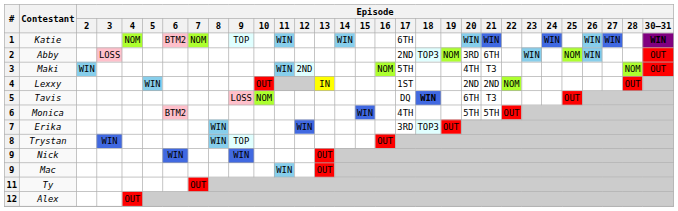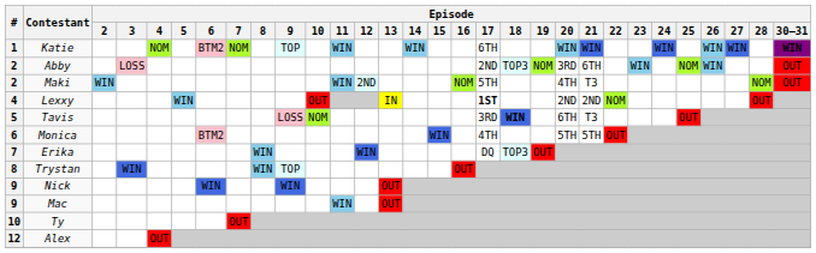 <table class="wikitable" style="text-align:center">
 <tr>
 <th rowspan=2>#</th>
 <th rowspan=2>Contestant</th>
 <th colspan=29>Episode</th>
 </tr>
 <tr>
 <th colspan=1>2</th>
 <th colspan=1>3</th>
 <th colspan=1>4</th>
 <th colspan=1>5</th>
 <th colspan=1>6</th>
 <th colspan=1>7</th>
 <th colspan=1>8</th>
 <th colspan=1>9</th>
 <th colspan=1>10</th>
 <th colspan=1>11</th>
 <th colspan=1>12</th>
 <th colspan=1>13</th>
 <th colspan=1>14</th>
 <th colspan=1>15</th>
 <th colspan=1>16</th>
 <th colspan=1>17</th>
 <th colspan=1>18</th>
 <th colspan=1>19</th>
 <th colspan=1>20</th>
 <th colspan=1>21</th>
 <th colspan=1>22</th>
 <th colspan=1>23</th>
 <th colspan=1>24</th>
 <th colspan=1>25</th>
 <th colspan=1>26</th>
 <th colspan=1>27</th>
 <th colspan=1>28<br></th>
 <th colspan=1>30–31</th>
 </tr>
 <tr>
 <th>1</th>
 <td><em>Katie</em></td>
 <td bgcolor="white"></td>
 <td bgcolor="white"></td>
 <td bgcolor="greenyellow">NOM</td>
 <td bgcolor="white"></td>
 <td bgcolor="pink">BTM2</td>
 <td bgcolor="greenyellow">NOM</td>
 <td bgcolor="white"></td>
 <td bgcolor="lightcyan">TOP</td>
 <td bgcolor="white"></td>
 <td bgcolor="skyblue">WIN</td>
 <td bgcolor="white"></td>
 <td bgcolor="white"></td>
 <td bgcolor="skyblue">WIN</td>
 <td bgcolor="white"></td>
 <td bgcolor="white"></td>
 <td bgcolor="white">6TH</td>
 <td bgcolor="white"></td>
 <td bgcolor="white"></td>
 <td bgcolor="skyblue">WIN</td>
 <td bgcolor="royalblue"><span>WIN</span></td>
 <td bgcolor="white"></td>
 <td bgcolor="white"></td>
 <td bgcolor="royalblue"><span>WIN</span></td>
 <td bgcolor="white"></td>
 <td bgcolor="skyblue">WIN</td>
 <td bgcolor="royalblue"><span>WIN</span></td>
 <td bgcolor="white"></td>
 <td bgcolor="purple"><span><strong>WIN</strong></span></td>
 </tr>
 <tr>
 <th>2</th>
 <td><em>Abby</em></td>
 <td bgcolor="white"></td>
 <td bgcolor="pink">LOSS</td>
 <td bgcolor="white"></td>
 <td bgcolor="white"></td>
 <td bgcolor="white"></td>
 <td bgcolor="white"></td>
 <td bgcolor="white"></td>
 <td bgcolor="white"></td>
 <td bgcolor="white"></td>
 <td bgcolor="white"></td>
 <td bgcolor="white"></td>
 <td bgcolor="white"></td>
 <td bgcolor="white"></td>
 <td bgcolor="white"></td>
 <td bgcolor="white"></td>
 <td bgcolor="white">2ND</td>
 <td bgcolor="lightcyan">TOP3</td>
 <td bgcolor="greenyellow">NOM</td>
 <td bgcolor="white">3RD</td>
 <td bgcolor="white">6TH</td>
 <td bgcolor="white"></td>
 <td bgcolor="skyblue">WIN</td>
 <td bgcolor="white"></td>
 <td bgcolor="greenyellow">NOM</td>
 <td bgcolor="skyblue">WIN</td>
 <td bgcolor="white"></td>
 <td bgcolor="white"></td>
 <td bgcolor="red"><span>OUT</span></td>
 </tr>
 <tr>
-<th>3</th>
+<th>2</th>
 <td><em>Maki</em></td>
 <td bgcolor="skyblue">WIN</td>
 <td bgcolor="white"></td>
 <td bgcolor="white"></td>
 <td bgcolor="white"></td>
 <td bgcolor="white"></td>
 <td bgcolor="white"></td>
 <td bgcolor="white"></td>
 <td bgcolor="white"></td>
 <td bgcolor="white"></td>
 <td bgcolor="skyblue">WIN</td>
 <td bgcolor="lightcyan">2ND</td>
 <td bgcolor="white"></td>
 <td bgcolor="white"></td>
 <td bgcolor="white"></td>
 <td bgcolor="greenyellow">NOM</td>
 <td bgcolor="white">5TH</td>
 <td bgcolor="white"></td>
 <td bgcolor="white"></td>
 <td bgcolor="white">4TH</td>
 <td bgcolor="white">T3</td>
 <td bgcolor="white"></td>
 <td bgcolor="white"></td>
 <td bgcolor="white"></td>
 <td bgcolor="white"></td>
 <td bgcolor="white"></td>
 <td bgcolor="white"></td>
 <td bgcolor="greenyellow">NOM</td>
 <td bgcolor="red"><span>OUT</span></td>
 </tr>
 <tr>
 <th>4</th>
 <td><em>Lexxy</em></td>
 <td bgcolor="white"></td>
 <td bgcolor="white"></td>
 <td bgcolor="white"></td>
 <td bgcolor="skyblue">WIN</td>
 <td bgcolor="white"></td>
 <td bgcolor="white"></td>
 <td bgcolor="white"></td>
 <td bgcolor="white"></td>
 <td bgcolor="red"><span>OUT</span></td>
 <td bgcolor="#CCCCCC" colspan=2></td>
 <td bgcolor="yellow">IN</td>
 <td bgcolor="white"></td>
 <td bgcolor="white"></td>
 <td bgcolor="white"></td>
-<td bgcolor="white">1ST</td>
+<td bgcolor="white"><strong>1ST</strong></td>
 <td bgcolor="white"></td>
 <td bgcolor="white"></td>
 <td bgcolor="white">2ND</td>
 <td bgcolor="white">2ND</td>
 <td bgcolor="greenyellow">NOM</td>
 <td bgcolor="white"></td>
 <td bgcolor="white"></td>
 <td bgcolor="white"></td>
 <td bgcolor="white"></td>
 <td bgcolor="white"></td>
 <td bgcolor="red"><span>OUT</span></td>
 <td bgcolor="#CCCCCC" colspan=30></td>
 </tr>
 <tr>
 <th>5</th>
 <td><em>Tavis</em></td>
 <td bgcolor="white"></td>
 <td bgcolor="white"></td>
 <td bgcolor="white"></td>
 <td bgcolor="white"></td>
 <td bgcolor="white"></td>
 <td bgcolor="white"></td>
 <td bgcolor="white"></td>
 <td bgcolor="pink">LOSS</td>
 <td bgcolor="greenyellow">NOM</td>
 <td bgcolor="white"></td>
 <td bgcolor="white"></td>
 <td bgcolor="white"></td>
 <td bgcolor="white"></td>
 <td bgcolor="white"></td>
 <td bgcolor="white"></td>
-<td bgcolor="white">DQ</td>
+<td bgcolor="white">3RD</td>
 <td bgcolor="royalblue"><strong><span>WIN</span></strong></td>
 <td bgcolor="white"></td>
 <td bgcolor="white">6TH</td>
 <td bgcolor="white">T3</td>
 <td bgcolor="white"></td>
 <td bgcolor="white"></td>
 <td bgcolor="white"></td>
 <td bgcolor="red"><span>OUT</span></td>
 <td bgcolor="#CCCCCC" colspan=30></td>
 </tr>
 <tr>
 <th>6</th>
 <td><em>Monica</em></td>
 <td bgcolor="white"></td>
 <td bgcolor="white"></td>
 <td bgcolor="white"></td>
 <td bgcolor="white"></td>
 <td bgcolor="pink">BTM2</td>
 <td bgcolor="white"></td>
 <td bgcolor="white"></td>
 <td bgcolor="white"></td>
 <td bgcolor="white"></td>
 <td bgcolor="white"></td>
 <td bgcolor="white"></td>
 <td bgcolor="white"></td>
 <td bgcolor="white"></td>
 <td bgcolor="royalblue"><span>WIN</span></td>
 <td bgcolor="white"></td>
 <td bgcolor="white">4TH</td>
 <td bgcolor="white"></td>
 <td bgcolor="white"></td>
 <td bgcolor="white">5TH</td>
 <td bgcolor="white">5TH</td>
 <td bgcolor="red"><span>OUT</span></td>
 <td bgcolor="#CCCCCC" colspan=30></td>
 </tr>
 <tr>
 <th>7</th>
 <td><em>Erika</em></td>
 <td bgcolor="white"></td>
 <td bgcolor="white"></td>
 <td bgcolor="white"></td>
 <td bgcolor="white"></td>
 <td bgcolor="white"></td>
 <td bgcolor="white"></td>
 <td bgcolor="skyblue">WIN</td>
 <td bgcolor="white"></td>
 <td bgcolor="white"></td>
 <td bgcolor="white"></td>
 <td bgcolor="royalblue"><span>WIN</span></td>
 <td bgcolor="white"></td>
 <td bgcolor="white"></td>
 <td bgcolor="white"></td>
 <td bgcolor="white"></td>
-<td bgcolor="white">3RD</td>
+<td bgcolor="white">DQ</td>
 <td bgcolor="lightcyan">TOP3</td>
 <td bgcolor="red"><span>OUT</span></td>
 <td bgcolor="#CCCCCC" colspan=30></td>
 </tr>
 <tr>
 <th>8</th>
 <td><em>Trystan</em></td>
 <td bgcolor="white"></td>
 <td bgcolor="royalblue"><span>WIN</span></td>
 <td bgcolor="white"></td>
 <td bgcolor="white"></td>
 <td bgcolor="white"></td>
 <td bgcolor="white"></td>
 <td bgcolor="skyblue">WIN</td>
 <td bgcolor="lightcyan">TOP</td>
 <td bgcolor="white"></td>
 <td bgcolor="white"></td>
 <td bgcolor="white"></td>
 <td bgcolor="white"></td>
 <td bgcolor="white"></td>
 <td bgcolor="white"></td>
 <td bgcolor="red"><span>OUT</span></td>
 <td bgcolor="#CCCCCC" colspan=30></td>
 </tr>
 <tr>
 <th>9</th>
 <td><em>Nick</em></td>
 <td bgcolor="white"></td>
 <td bgcolor="white"></td>
 <td bgcolor="white"></td>
 <td bgcolor="white"></td>
 <td bgcolor="royalblue"><span>WIN</span></td>
 <td bgcolor="white"></td>
 <td bgcolor="white"></td>
 <td bgcolor="royalblue"><span>WIN</span></td>
 <td bgcolor="white"></td>
 <td bgcolor="white"></td>
 <td bgcolor="white"></td>
 <td bgcolor="red"><span>OUT</span></td>
 <td bgcolor="#CCCCCC" colspan=30></td>
 </tr>
 <tr>
 <th>9</th>
 <td><em>Mac</em></td>
 <td bgcolor="white"></td>
 <td bgcolor="white"></td>
 <td bgcolor="white"></td>
 <td bgcolor="white"></td>
 <td bgcolor="white"></td>
 <td bgcolor="white"></td>
 <td bgcolor="white"></td>
 <td bgcolor="white"></td>
 <td bgcolor="white"></td>
 <td bgcolor="skyblue">WIN</td>
 <td bgcolor="white"></td>
 <td bgcolor="red"><span>OUT</span></td>
 <td bgcolor="#CCCCCC" colspan=30></td>
 </tr>
 <tr>
-<th>11</th>
+<th>10</th>
 <td><em>Ty</em></td>
 <td bgcolor="white"></td>
 <td bgcolor="white"></td>
 <td bgcolor="white"></td>
 <td bgcolor="white"></td>
 <td bgcolor="white"></td>
 <td bgcolor="red"><span>OUT</span></td>
 <td bgcolor="#CCCCCC" colspan=30></td>
 </tr>
 <tr>
 <th>12</th>
 <td><em>Alex</em></td>
 <td bgcolor="white"></td>
 <td bgcolor="white"></td>
 <td bgcolor="red"><span>OUT</span></td>
 <td bgcolor="#CCCCCC" colspan=30></td>
 </tr>
 <tr>
 </tr>
 </table>
